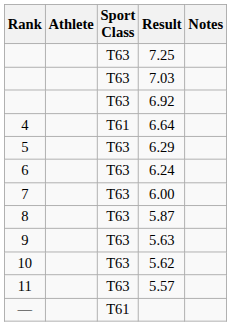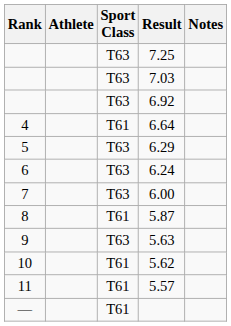 <table class="wikitable">
 <tr>
 <th>Rank</th>
 <th>Athlete</th>
 <th>Sport<br> Class</th>
 <th>Result</th>
 <th>Notes</th>
 </tr>
 <tr align=center>
 <td></td>
 <td align=left></td>
 <td>T63</td>
 <td>7.25</td>
 <td></td>
 </tr>
 <tr align=center>
 <td></td>
 <td align=left></td>
 <td>T63</td>
 <td>7.03</td>
 <td></td>
 </tr>
 <tr align=center>
 <td></td>
 <td align=left></td>
 <td>T63</td>
 <td>6.92</td>
 <td></td>
 </tr>
 <tr align=center>
 <td>4</td>
 <td align=left></td>
 <td>T61</td>
 <td>6.64</td>
 <td></td>
 </tr>
 <tr align=center>
 <td>5</td>
 <td align=left></td>
 <td>T63</td>
 <td>6.29</td>
 <td></td>
 </tr>
 <tr align=center>
 <td>6</td>
 <td align=left></td>
 <td>T63</td>
 <td>6.24</td>
 <td></td>
 </tr>
 <tr align=center>
 <td>7</td>
 <td align=left></td>
 <td>T63</td>
 <td>6.00</td>
 <td></td>
 </tr>
 <tr align=center>
 <td>8</td>
 <td align=left></td>
-<td>T63</td>
+<td>T61</td>
 <td>5.87</td>
 <td></td>
 </tr>
 <tr align=center>
 <td>9</td>
 <td align=left></td>
 <td>T63</td>
 <td>5.63</td>
 <td></td>
 </tr>
 <tr align=center>
 <td>10</td>
 <td align=left></td>
-<td>T63</td>
+<td>T61</td>
 <td>5.62</td>
 <td></td>
 </tr>
 <tr align=center>
 <td>11</td>
 <td align=left></td>
-<td>T63</td>
+<td>T61</td>
 <td>5.57</td>
 <td></td>
 </tr>
 <tr align=center>
 <td>—</td>
 <td align=left></td>
 <td>T61</td>
 <td></td>
 <td></td>
 </tr>
 </table>
